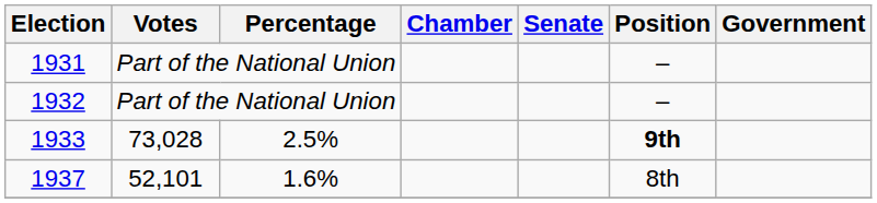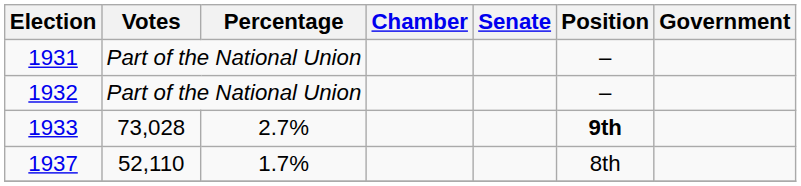 <table class=wikitable style=text-align:center>
 <tr>
 <th>Election</th>
 <th>Votes</th>
 <th>Percentage</th>
 <th><a href='#'>Chamber</a></th>
 <th><a href='#'>Senate</a></th>
 <th>Position</th>
 <th>Government</th>
 </tr>
 <tr style="text-align:center;">
 <td><a href='#'>1931</a></td>
 <td colspan=2><em>Part of the National Union</em></td>
 <td></td>
 <td></td>
 <td>–</td>
 <td></td>
 </tr>
 <tr style="text-align:center;">
 <td><a href='#'>1932</a></td>
 <td colspan=2><em>Part of the National Union</em></td>
 <td></td>
 <td></td>
 <td>–</td>
 <td></td>
 </tr>
 <tr style="text-align:center;">
 <td><a href='#'>1933</a></td>
 <td>73,028</td>
-<td>2.5%</td>
+<td>2.7%</td>
 <td></td>
 <td></td>
 <td><strong>9th</strong></td>
 <td></td>
 </tr>
 <tr style="text-align:center;">
 <td><a href='#'>1937</a></td>
-<td>52,101</td>
-<td>1.6%</td>
+<td>52,110</td>
+<td>1.7%</td>
 <td></td>
 <td></td>
 <td>8th</td>
 <td></td>
 </tr>
 <tr>
 </tr>
 </table>
